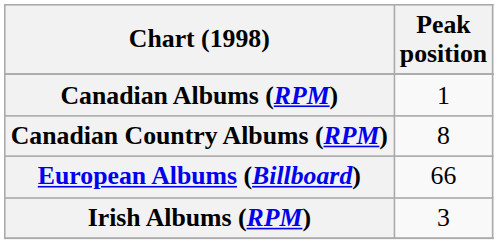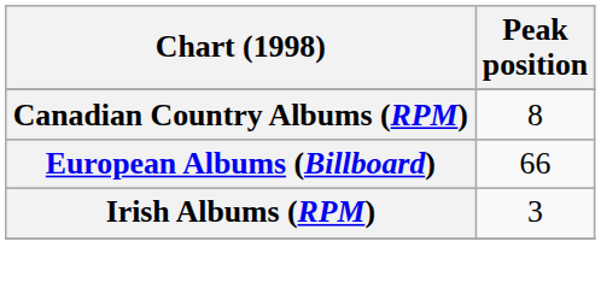 <table class="wikitable sortable plainrowheaders" style="text-align:center">
 <tr>
 <th scope="col">Chart (1998)</th>
 <th scope="col">Peak<br>position</th>
 </tr>
 <tr>
-</tr>
-<tr>
-<th scope="row">Canadian Albums (<em><a href='#'>RPM</a></em>)</th>
-<td>1</td>
 </tr>
 <tr>
 <th scope="row">Canadian Country Albums (<em><a href='#'>RPM</a></em>)</th>
 <td>8</td>
 </tr>
 <tr>
 <th scope="row"><a href='#'>European Albums</a> (<em><a href='#'>Billboard</a></em>)</th>
 <td>66</td>
 </tr>
 <tr>
 <th scope="row">Irish Albums (<em><a href='#'>RPM</a></em>)</th>
 <td>3</td>
 </tr>
 <tr>
 </tr>
 <tr>
 </tr>
 <tr>
 </tr>
 <tr>
 </tr>
 <tr>
 </tr>
 </table>
